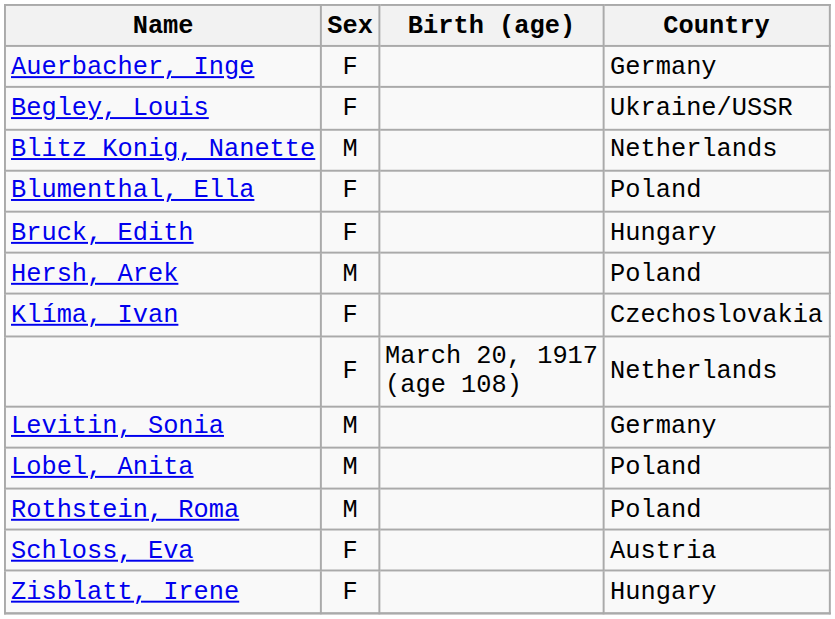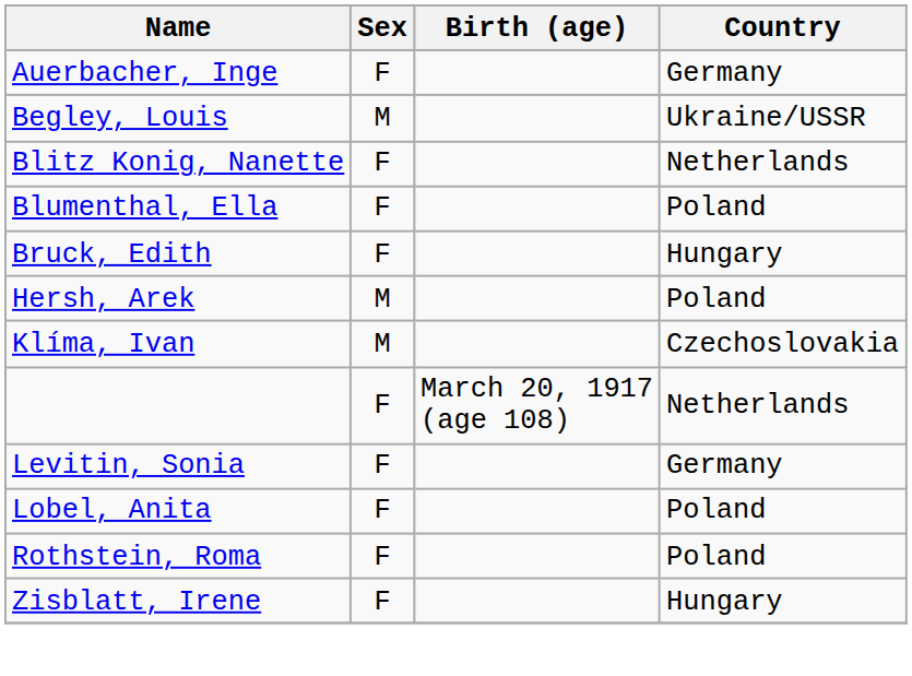 <table class="wikitable sortable">
 <tr>
 <th>Name</th>
 <th>Sex</th>
 <th>Birth (age)</th>
 <th>Country</th>
 </tr>
 <tr>
 <td><a href='#'>Auerbacher, Inge</a></td>
 <td style="text-align:center">F</td>
 <td></td>
 <td>Germany</td>
 </tr>
 <tr>
 <td><a href='#'>Begley, Louis</a></td>
-<td style="text-align:center">F</td>
+<td style="text-align:center">M</td>
 <td></td>
 <td>Ukraine/USSR</td>
 </tr>
 <tr>
 <td><a href='#'>Blitz Konig, Nanette</a></td>
-<td style="text-align:center">M</td>
+<td style="text-align:center">F</td>
 <td></td>
 <td>Netherlands</td>
 </tr>
 <tr>
 <td><a href='#'>Blumenthal, Ella</a></td>
 <td style="text-align:center">F</td>
 <td></td>
 <td>Poland</td>
 </tr>
 <tr>
 <td><a href='#'>Bruck, Edith</a></td>
 <td style="text-align:center">F</td>
 <td></td>
 <td>Hungary</td>
 </tr>
 <tr>
 <td><a href='#'>Hersh, Arek</a></td>
 <td style="text-align:center">M</td>
 <td></td>
 <td>Poland</td>
 </tr>
 <tr>
 <td><a href='#'>Klíma, Ivan</a></td>
-<td style="text-align:center">F</td>
+<td style="text-align:center">M</td>
 <td></td>
 <td>Czechoslovakia</td>
 </tr>
 <tr>
 <td></td>
 <td style="text-align: center;">F</td>
 <td>March 20, 1917<br>(age 108)</td>
 <td>Netherlands</td>
 </tr>
 <tr>
 <td><a href='#'>Levitin, Sonia</a></td>
-<td style="text-align:center">M</td>
+<td style="text-align:center">F</td>
 <td></td>
 <td>Germany</td>
 </tr>
 <tr>
 <td><a href='#'>Lobel, Anita</a></td>
-<td style="text-align:center">M</td>
+<td style="text-align:center">F</td>
 <td></td>
 <td>Poland</td>
 </tr>
 <tr>
 <td><a href='#'>Rothstein, Roma</a></td>
-<td style="text-align:center">M</td>
+<td style="text-align:center">F</td>
 <td></td>
 <td>Poland</td>
-</tr>
-<tr>
-<td><a href='#'>Schloss, Eva</a></td>
-<td style="text-align:center">F</td>
-<td></td>
-<td>Austria</td>
 </tr>
 <tr>
 <td><a href='#'>Zisblatt, Irene</a></td>
 <td style="text-align:center">F</td>
 <td></td>
 <td>Hungary</td>
 </tr>
 <tr>
 </tr>
 </table>
